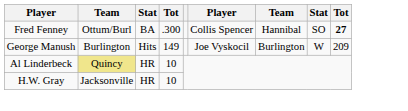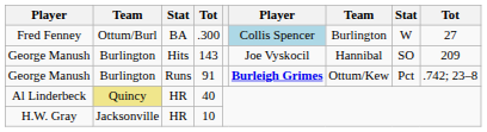 <table class="wikitable" style="text-align:center">
 <tr>
 <th>Player</th>
 <th>Team</th>
 <th>Stat</th>
 <th>Tot</th>
 <th></th>
 <th>Player</th>
 <th>Team</th>
 <th>Stat</th>
 <th>Tot</th>
 </tr>
 <tr>
 <td>Fred Fenney</td>
 <td>Ottum/Burl</td>
 <td>BA</td>
 <td>.300</td>
 <td></td>
-<td>Collis Spencer</td>
-<td>Hannibal</td>
-<td>SO</td>
-<td><strong>27</strong></td>
+<td style="background: lightblue;">Collis Spencer</td>
+<td>Burlington</td>
+<td>W</td>
+<td>27</td>
 </tr>
 <tr>
 <td>George Manush</td>
 <td>Burlington</td>
 <td>Hits</td>
-<td>149</td>
+<td>143</td>
 <td></td>
 <td>Joe Vyskocil</td>
+<td>Hannibal</td>
+<td>SO</td>
+<td>209</td>
+</tr>
+<tr>
+<td>George Manush</td>
 <td>Burlington</td>
-<td>W</td>
-<td>209</td>
+<td>Runs</td>
+<td>91</td>
+<td></td>
+<td><strong><a href='#'>Burleigh Grimes</a></strong></td>
+<td>Ottum/Kew</td>
+<td>Pct</td>
+<td>.742; 23–8</td>
 </tr>
 <tr>
 <td>Al Linderbeck</td>
 <td style="background: khaki;">Quincy</td>
 <td>HR</td>
-<td>10</td>
+<td>40</td>
 </tr>
 <tr>
 <td>H.W. Gray</td>
 <td>Jacksonville</td>
 <td>HR</td>
 <td>10</td>
 </tr>
 </table>
